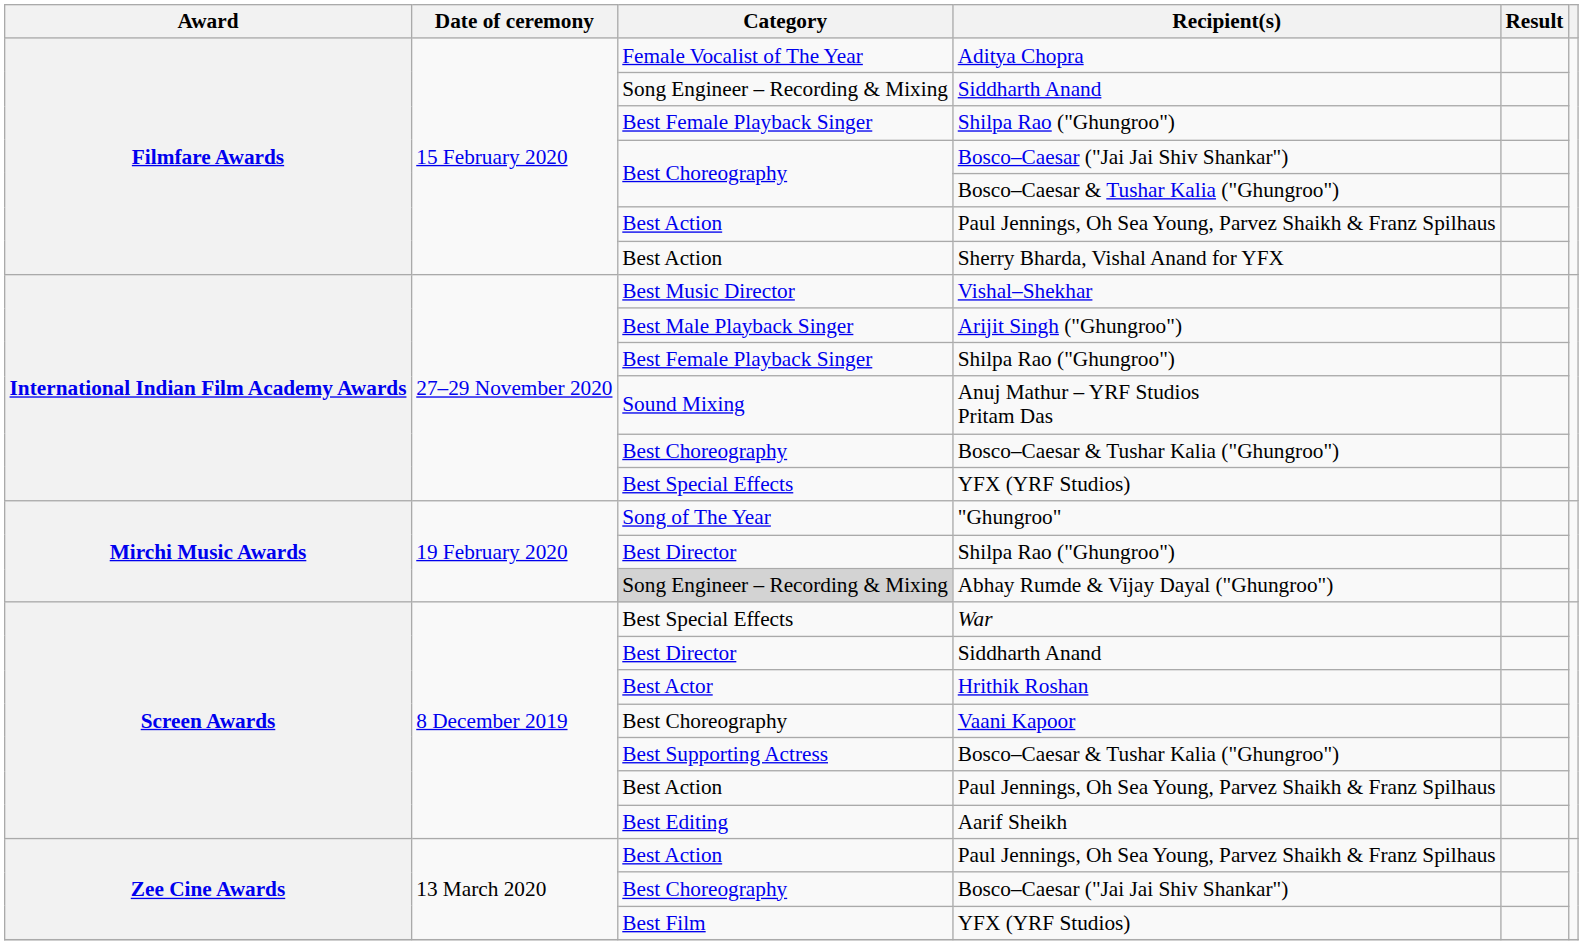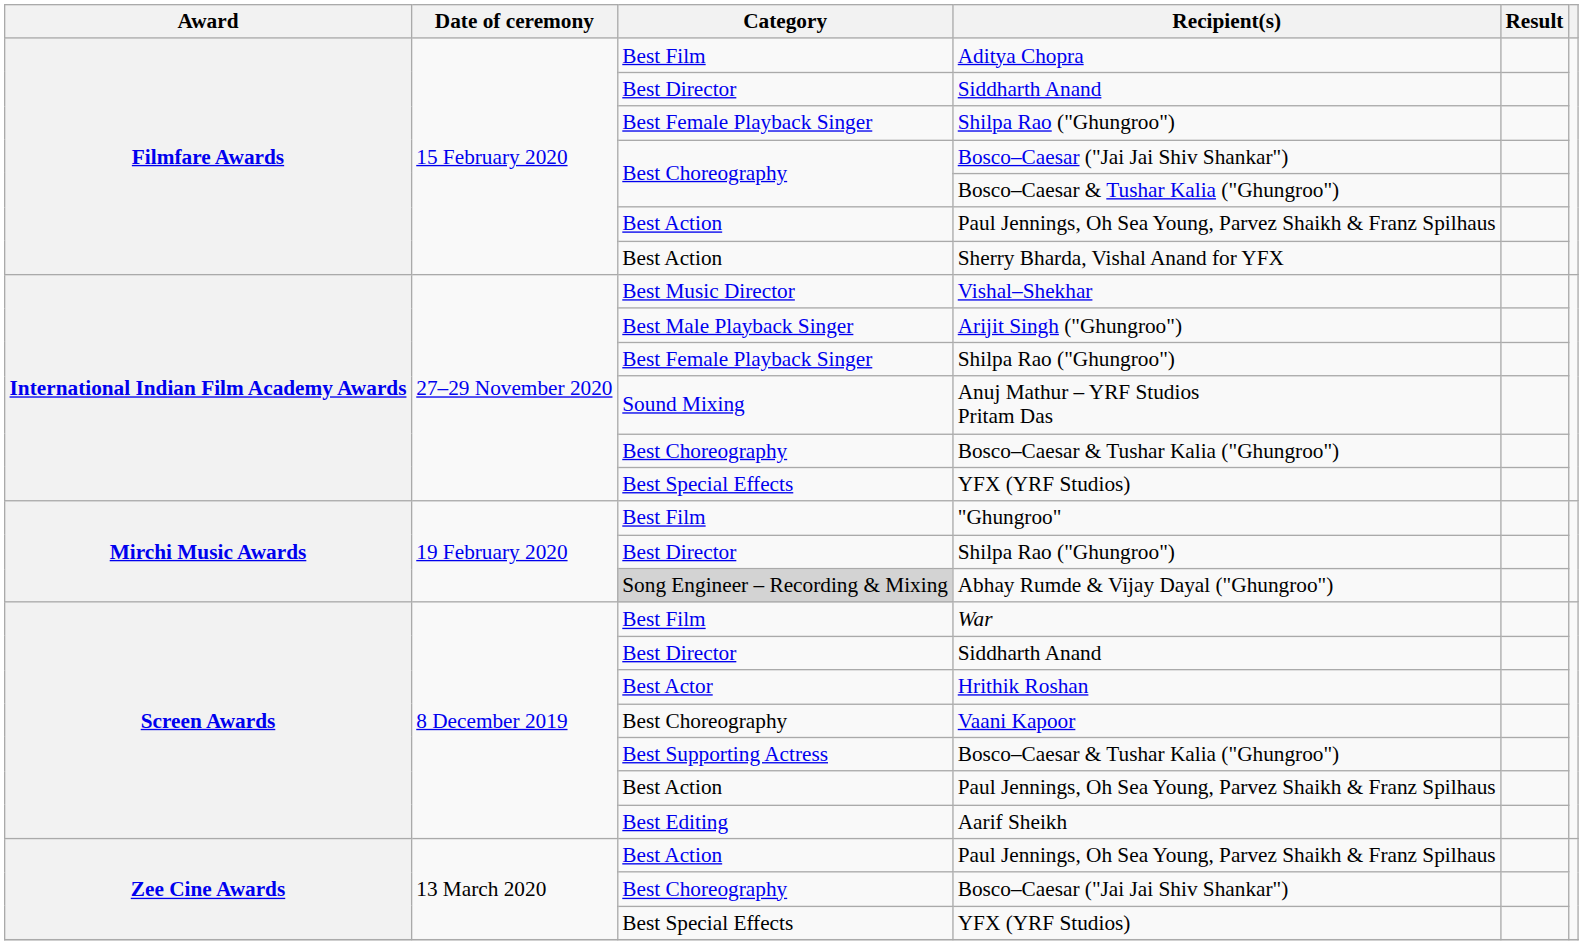 <table class="wikitable plainrowheaders sortable">
 <tr>
 <th scope="col">Award</th>
 <th scope="col">Date of ceremony</th>
 <th scope="col">Category</th>
 <th scope="col">Recipient(s)</th>
 <th scope="col" class="unsortable">Result</th>
 <th scope="col" class="unsortable"></th>
 </tr>
 <tr>
 <th scope="row" rowspan="7"><a href='#'>Filmfare Awards</a></th>
 <td rowspan="7"><a href='#'>15 February 2020</a></td>
-<td><a href='#'>Female Vocalist of The Year</a></td>
+<td><a href='#'>Best Film</a></td>
 <td><a href='#'>Aditya Chopra</a></td>
 <td></td>
 <td style="text-align:center;" rowspan="7"><br><br><br></td>
 </tr>
 <tr>
-<td>Song Engineer – Recording & Mixing</td>
+<td><a href='#'>Best Director</a></td>
 <td><a href='#'>Siddharth Anand</a></td>
 <td></td>
 </tr>
 <tr>
 <td><a href='#'>Best Female Playback Singer</a></td>
 <td><a href='#'>Shilpa Rao</a> ("Ghungroo")</td>
 <td></td>
 </tr>
 <tr>
 <td rowspan="2"><a href='#'>Best Choreography</a></td>
 <td><a href='#'>Bosco–Caesar</a> ("Jai Jai Shiv Shankar")</td>
 <td></td>
 </tr>
 <tr>
 <td>Bosco–Caesar & <a href='#'>Tushar Kalia</a> ("Ghungroo")</td>
 <td></td>
 </tr>
 <tr>
 <td><a href='#'>Best Action</a></td>
 <td>Paul Jennings, Oh Sea Young, Parvez Shaikh & Franz Spilhaus</td>
 <td></td>
 </tr>
 <tr>
 <td>Best Action</td>
 <td>Sherry Bharda, Vishal Anand for YFX</td>
 <td></td>
 </tr>
 <tr>
 <th scope="row" rowspan="6"><a href='#'>International Indian Film Academy Awards</a></th>
 <td rowspan="6"><a href='#'>27–29 November 2020</a></td>
 <td><a href='#'>Best Music Director</a></td>
 <td><a href='#'>Vishal–Shekhar</a></td>
 <td></td>
 <td style="text-align:center;" rowspan="6"><br></td>
 </tr>
 <tr>
 <td><a href='#'>Best Male Playback Singer</a></td>
 <td><a href='#'>Arijit Singh</a> ("Ghungroo")</td>
 <td></td>
 </tr>
 <tr>
 <td><a href='#'>Best Female Playback Singer</a></td>
 <td>Shilpa Rao ("Ghungroo")</td>
 <td></td>
 </tr>
 <tr>
 <td><a href='#'>Sound Mixing</a></td>
 <td>Anuj Mathur – YRF Studios<br>Pritam Das</td>
 <td></td>
 </tr>
 <tr>
 <td><a href='#'>Best Choreography</a></td>
 <td>Bosco–Caesar & Tushar Kalia ("Ghungroo")</td>
 <td></td>
 </tr>
 <tr>
 <td><a href='#'>Best Special Effects</a></td>
 <td>YFX (YRF Studios)</td>
 <td></td>
 </tr>
 <tr>
 <th scope="row" rowspan="3"><a href='#'>Mirchi Music Awards</a></th>
 <td rowspan="3"><a href='#'>19 February 2020</a></td>
-<td><a href='#'>Song of The Year</a></td>
+<td><a href='#'>Best Film</a></td>
 <td>"Ghungroo"</td>
 <td></td>
 <td style="text-align:center;" rowspan="3"></td>
 </tr>
 <tr>
 <td><a href='#'>Best Director</a></td>
 <td>Shilpa Rao ("Ghungroo")</td>
 <td></td>
 </tr>
 <tr>
 <td style="background: lightgrey;">Song Engineer – Recording & Mixing</td>
 <td>Abhay Rumde & Vijay Dayal ("Ghungroo")</td>
 <td></td>
 </tr>
 <tr>
 <th scope="row" rowspan="7"><a href='#'>Screen Awards</a></th>
 <td rowspan="7"><a href='#'>8 December 2019</a></td>
-<td>Best Special Effects</td>
+<td><a href='#'>Best Film</a></td>
 <td><em>War</em></td>
 <td></td>
 <td style="text-align:center;" rowspan="7"></td>
 </tr>
 <tr>
 <td><a href='#'>Best Director</a></td>
 <td>Siddharth Anand</td>
 <td></td>
 </tr>
 <tr>
 <td><a href='#'>Best Actor</a></td>
 <td><a href='#'>Hrithik Roshan</a></td>
 <td></td>
 </tr>
 <tr>
 <td>Best Choreography</td>
 <td><a href='#'>Vaani Kapoor</a></td>
 <td></td>
 </tr>
 <tr>
 <td><a href='#'>Best Supporting Actress</a></td>
 <td>Bosco–Caesar & Tushar Kalia ("Ghungroo")</td>
 <td></td>
 </tr>
 <tr>
 <td>Best Action</td>
 <td>Paul Jennings, Oh Sea Young, Parvez Shaikh & Franz Spilhaus</td>
 <td></td>
 </tr>
 <tr>
 <td><a href='#'>Best Editing</a></td>
 <td>Aarif Sheikh</td>
 <td></td>
 </tr>
 <tr>
 <th scope="row" rowspan="3"><a href='#'>Zee Cine Awards</a></th>
 <td rowspan="3">13 March 2020</td>
 <td><a href='#'>Best Action</a></td>
 <td>Paul Jennings, Oh Sea Young, Parvez Shaikh & Franz Spilhaus</td>
 <td></td>
 <td style="text-align:center;" rowspan="3"></td>
 </tr>
 <tr>
 <td><a href='#'>Best Choreography</a></td>
 <td>Bosco–Caesar ("Jai Jai Shiv Shankar")</td>
 <td></td>
 </tr>
 <tr>
-<td><a href='#'>Best Film</a></td>
+<td>Best Special Effects</td>
 <td>YFX (YRF Studios)</td>
 <td></td>
 </tr>
 <tr>
 </tr>
 </table>
